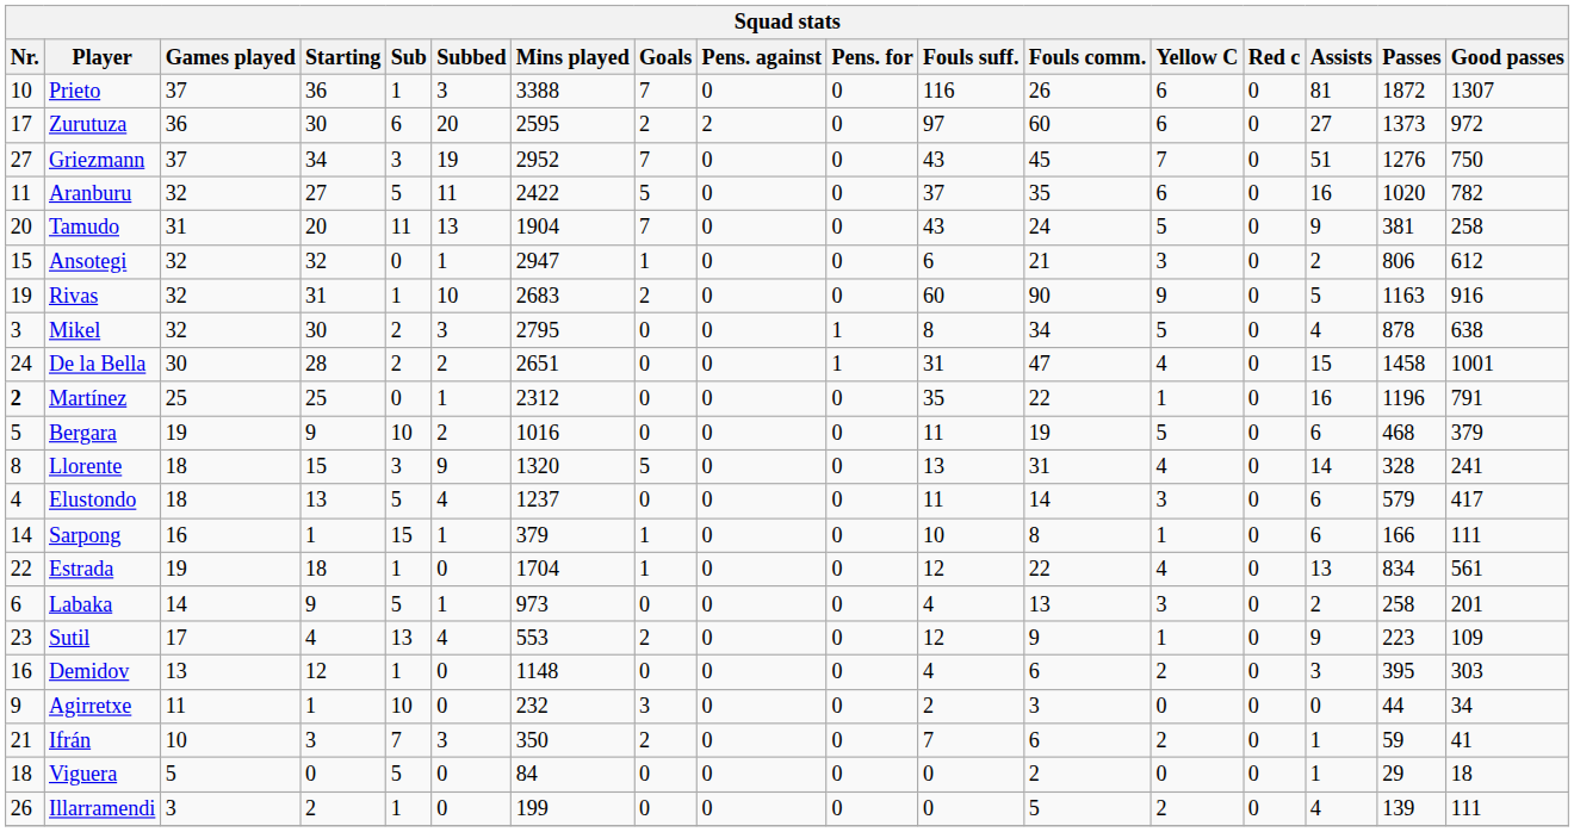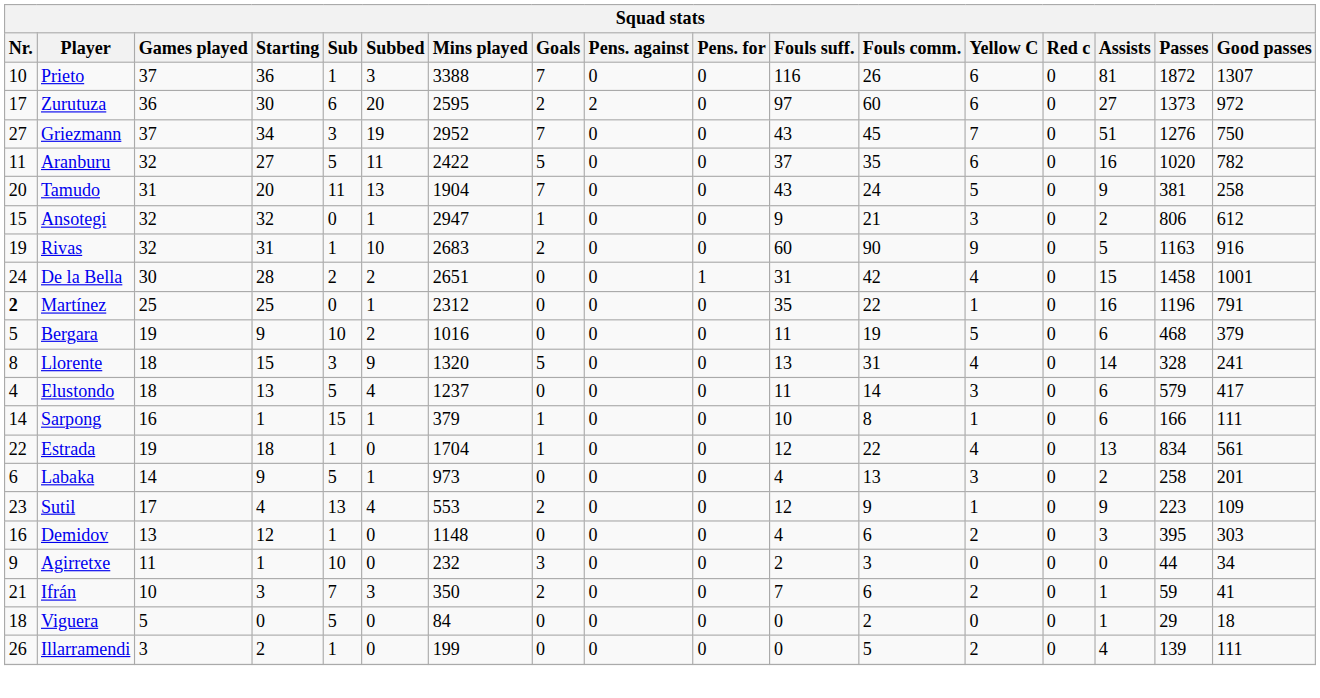 <table class="wikitable collapsible collapsed">
 <tr>
 <th colspan="17"><strong>Squad stats</strong></th>
 </tr>
 <tr>
 <th>Nr.</th>
 <th>Player</th>
 <th>Games played</th>
 <th>Starting</th>
 <th>Sub</th>
 <th>Subbed</th>
 <th>Mins played</th>
 <th>Goals</th>
 <th>Pens. against</th>
 <th>Pens. for</th>
 <th>Fouls suff.</th>
 <th>Fouls comm.</th>
 <th>Yellow C</th>
 <th>Red c</th>
 <th>Assists</th>
 <th>Passes</th>
 <th>Good passes</th>
 </tr>
 <tr>
 <td>10</td>
 <td><a href='#'>Prieto</a></td>
 <td>37</td>
 <td>36</td>
 <td>1</td>
 <td>3</td>
 <td>3388</td>
 <td>7</td>
 <td>0</td>
 <td>0</td>
 <td>116</td>
 <td>26</td>
 <td>6</td>
 <td>0</td>
 <td>81</td>
 <td>1872</td>
 <td>1307</td>
 </tr>
 <tr>
 <td>17</td>
 <td><a href='#'>Zurutuza</a></td>
 <td>36</td>
 <td>30</td>
 <td>6</td>
 <td>20</td>
 <td>2595</td>
 <td>2</td>
 <td>2</td>
 <td>0</td>
 <td>97</td>
 <td>60</td>
 <td>6</td>
 <td>0</td>
 <td>27</td>
 <td>1373</td>
 <td>972</td>
 </tr>
 <tr>
 <td>27</td>
 <td><a href='#'>Griezmann</a></td>
 <td>37</td>
 <td>34</td>
 <td>3</td>
 <td>19</td>
 <td>2952</td>
 <td>7</td>
 <td>0</td>
 <td>0</td>
 <td>43</td>
 <td>45</td>
 <td>7</td>
 <td>0</td>
 <td>51</td>
 <td>1276</td>
 <td>750</td>
 </tr>
 <tr>
 <td>11</td>
 <td><a href='#'>Aranburu</a></td>
 <td>32</td>
 <td>27</td>
 <td>5</td>
 <td>11</td>
 <td>2422</td>
 <td>5</td>
 <td>0</td>
 <td>0</td>
 <td>37</td>
 <td>35</td>
 <td>6</td>
 <td>0</td>
 <td>16</td>
 <td>1020</td>
 <td>782</td>
 </tr>
 <tr>
 <td>20</td>
 <td><a href='#'>Tamudo</a></td>
 <td>31</td>
 <td>20</td>
 <td>11</td>
 <td>13</td>
 <td>1904</td>
 <td>7</td>
 <td>0</td>
 <td>0</td>
 <td>43</td>
 <td>24</td>
 <td>5</td>
 <td>0</td>
 <td>9</td>
 <td>381</td>
 <td>258</td>
 </tr>
 <tr>
 <td>15</td>
 <td><a href='#'>Ansotegi</a></td>
 <td>32</td>
 <td>32</td>
 <td>0</td>
 <td>1</td>
 <td>2947</td>
 <td>1</td>
 <td>0</td>
 <td>0</td>
-<td>6</td>
+<td>9</td>
 <td>21</td>
 <td>3</td>
 <td>0</td>
 <td>2</td>
 <td>806</td>
 <td>612</td>
 </tr>
 <tr>
 <td>19</td>
 <td><a href='#'>Rivas</a></td>
 <td>32</td>
 <td>31</td>
 <td>1</td>
 <td>10</td>
 <td>2683</td>
 <td>2</td>
 <td>0</td>
 <td>0</td>
 <td>60</td>
 <td>90</td>
 <td>9</td>
 <td>0</td>
 <td>5</td>
 <td>1163</td>
 <td>916</td>
 </tr>
 <tr>
-<td>3</td>
-<td><a href='#'>Mikel</a></td>
-<td>32</td>
-<td>30</td>
-<td>2</td>
-<td>3</td>
-<td>2795</td>
-<td>0</td>
-<td>0</td>
-<td>1</td>
-<td>8</td>
-<td>34</td>
-<td>5</td>
-<td>0</td>
-<td>4</td>
-<td>878</td>
-<td>638</td>
-</tr>
-<tr>
 <td>24</td>
 <td><a href='#'>De la Bella</a></td>
 <td>30</td>
 <td>28</td>
 <td>2</td>
 <td>2</td>
 <td>2651</td>
 <td>0</td>
 <td>0</td>
 <td>1</td>
 <td>31</td>
-<td>47</td>
+<td>42</td>
 <td>4</td>
 <td>0</td>
 <td>15</td>
 <td>1458</td>
 <td>1001</td>
 </tr>
 <tr>
 <td><strong>2</strong></td>
 <td><a href='#'>Martínez</a></td>
 <td>25</td>
 <td>25</td>
 <td>0</td>
 <td>1</td>
 <td>2312</td>
 <td>0</td>
 <td>0</td>
 <td>0</td>
 <td>35</td>
 <td>22</td>
 <td>1</td>
 <td>0</td>
 <td>16</td>
 <td>1196</td>
 <td>791</td>
 </tr>
 <tr>
 <td>5</td>
 <td><a href='#'>Bergara</a></td>
 <td>19</td>
 <td>9</td>
 <td>10</td>
 <td>2</td>
 <td>1016</td>
 <td>0</td>
 <td>0</td>
 <td>0</td>
 <td>11</td>
 <td>19</td>
 <td>5</td>
 <td>0</td>
 <td>6</td>
 <td>468</td>
 <td>379</td>
 </tr>
 <tr>
 <td>8</td>
 <td><a href='#'>Llorente</a></td>
 <td>18</td>
 <td>15</td>
 <td>3</td>
 <td>9</td>
 <td>1320</td>
 <td>5</td>
 <td>0</td>
 <td>0</td>
 <td>13</td>
 <td>31</td>
 <td>4</td>
 <td>0</td>
 <td>14</td>
 <td>328</td>
 <td>241</td>
 </tr>
 <tr>
 <td>4</td>
 <td><a href='#'>Elustondo</a></td>
 <td>18</td>
 <td>13</td>
 <td>5</td>
 <td>4</td>
 <td>1237</td>
 <td>0</td>
 <td>0</td>
 <td>0</td>
 <td>11</td>
 <td>14</td>
 <td>3</td>
 <td>0</td>
 <td>6</td>
 <td>579</td>
 <td>417</td>
 </tr>
 <tr>
 <td>14</td>
 <td><a href='#'>Sarpong</a></td>
 <td>16</td>
 <td>1</td>
 <td>15</td>
 <td>1</td>
 <td>379</td>
 <td>1</td>
 <td>0</td>
 <td>0</td>
 <td>10</td>
 <td>8</td>
 <td>1</td>
 <td>0</td>
 <td>6</td>
 <td>166</td>
 <td>111</td>
 </tr>
 <tr>
 <td>22</td>
 <td><a href='#'>Estrada</a></td>
 <td>19</td>
 <td>18</td>
 <td>1</td>
 <td>0</td>
 <td>1704</td>
 <td>1</td>
 <td>0</td>
 <td>0</td>
 <td>12</td>
 <td>22</td>
 <td>4</td>
 <td>0</td>
 <td>13</td>
 <td>834</td>
 <td>561</td>
 </tr>
 <tr>
 <td>6</td>
 <td><a href='#'>Labaka</a></td>
 <td>14</td>
 <td>9</td>
 <td>5</td>
 <td>1</td>
 <td>973</td>
 <td>0</td>
 <td>0</td>
 <td>0</td>
 <td>4</td>
 <td>13</td>
 <td>3</td>
 <td>0</td>
 <td>2</td>
 <td>258</td>
 <td>201</td>
 </tr>
 <tr>
 <td>23</td>
 <td><a href='#'>Sutil</a></td>
 <td>17</td>
 <td>4</td>
 <td>13</td>
 <td>4</td>
 <td>553</td>
 <td>2</td>
 <td>0</td>
 <td>0</td>
 <td>12</td>
 <td>9</td>
 <td>1</td>
 <td>0</td>
 <td>9</td>
 <td>223</td>
 <td>109</td>
 </tr>
 <tr>
 <td>16</td>
 <td><a href='#'>Demidov</a></td>
 <td>13</td>
 <td>12</td>
 <td>1</td>
 <td>0</td>
 <td>1148</td>
 <td>0</td>
 <td>0</td>
 <td>0</td>
 <td>4</td>
 <td>6</td>
 <td>2</td>
 <td>0</td>
 <td>3</td>
 <td>395</td>
 <td>303</td>
 </tr>
 <tr>
 <td>9</td>
 <td><a href='#'>Agirretxe</a></td>
 <td>11</td>
 <td>1</td>
 <td>10</td>
 <td>0</td>
 <td>232</td>
 <td>3</td>
 <td>0</td>
 <td>0</td>
 <td>2</td>
 <td>3</td>
 <td>0</td>
 <td>0</td>
 <td>0</td>
 <td>44</td>
 <td>34</td>
 </tr>
 <tr>
 <td>21</td>
 <td><a href='#'>Ifrán</a></td>
 <td>10</td>
 <td>3</td>
 <td>7</td>
 <td>3</td>
 <td>350</td>
 <td>2</td>
 <td>0</td>
 <td>0</td>
 <td>7</td>
 <td>6</td>
 <td>2</td>
 <td>0</td>
 <td>1</td>
 <td>59</td>
 <td>41</td>
 </tr>
 <tr>
 <td>18</td>
 <td><a href='#'>Viguera</a></td>
 <td>5</td>
 <td>0</td>
 <td>5</td>
 <td>0</td>
 <td>84</td>
 <td>0</td>
 <td>0</td>
 <td>0</td>
 <td>0</td>
 <td>2</td>
 <td>0</td>
 <td>0</td>
 <td>1</td>
 <td>29</td>
 <td>18</td>
 </tr>
 <tr>
 <td>26</td>
 <td><a href='#'>Illarramendi</a></td>
 <td>3</td>
 <td>2</td>
 <td>1</td>
 <td>0</td>
 <td>199</td>
 <td>0</td>
 <td>0</td>
 <td>0</td>
 <td>0</td>
 <td>5</td>
 <td>2</td>
 <td>0</td>
 <td>4</td>
 <td>139</td>
 <td>111</td>
 </tr>
 <tr>
 </tr>
 </table>
